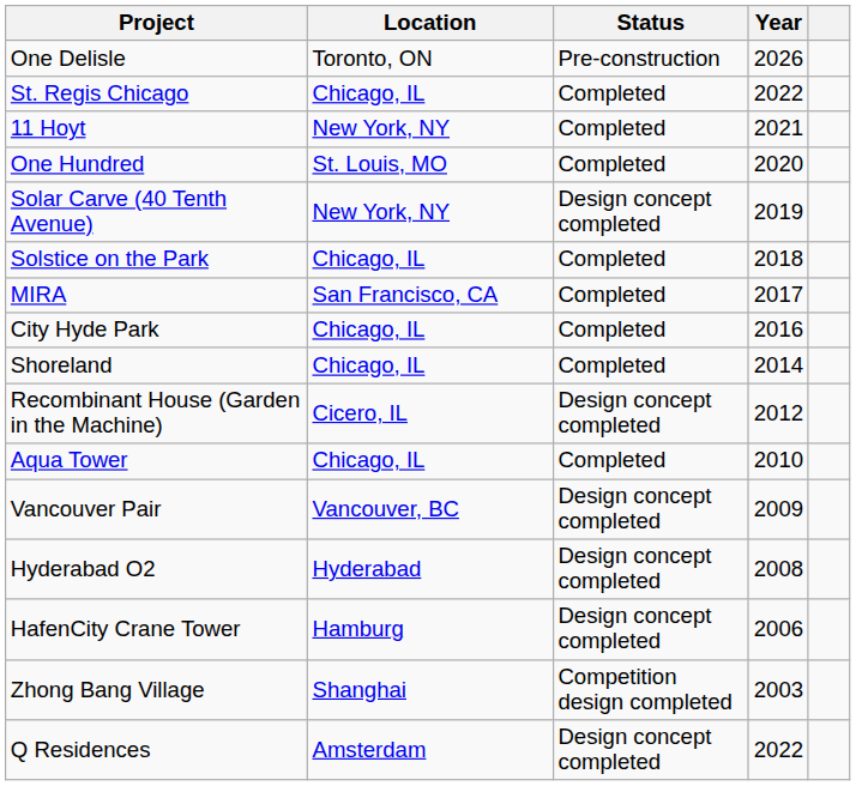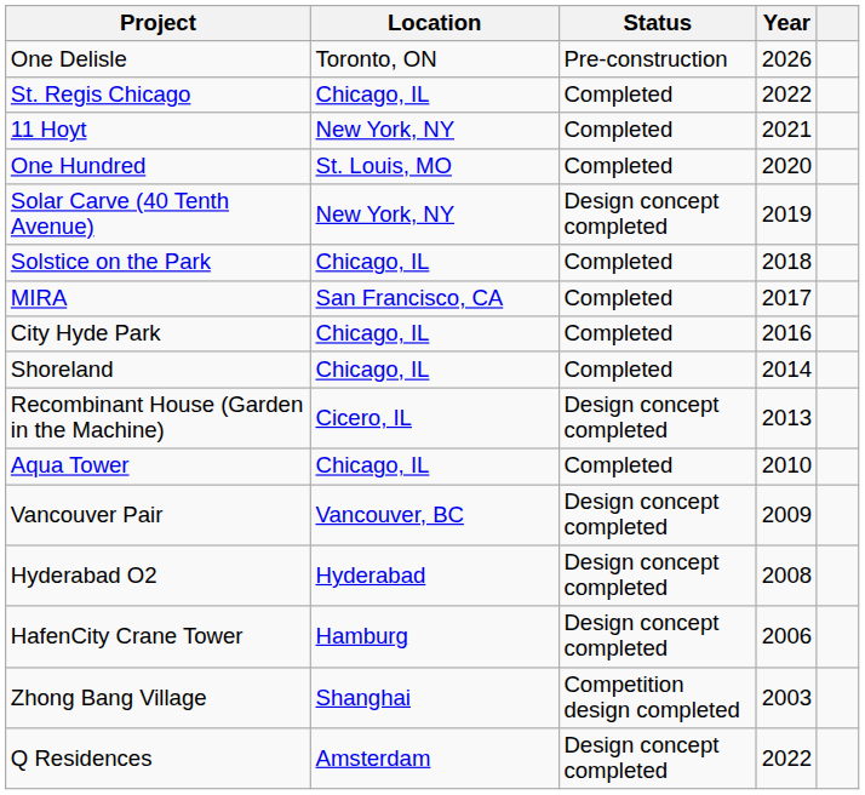 <table class="wikitable sortable">
 <tr>
 <th width="250">Project</th>
 <th width="200">Location</th>
 <th width="150">Status</th>
 <th align="center" width="30">Year</th>
 <th width="30"></th>
 </tr>
 <tr>
 <td>One Delisle</td>
 <td> Toronto, ON</td>
 <td>Pre-construction</td>
 <td>2026</td>
 <td></td>
 </tr>
 <tr>
 <td><a href='#'>St. Regis Chicago</a></td>
 <td align="left"> <a href='#'>Chicago, IL</a></td>
 <td>Completed</td>
 <td>2022</td>
 <td></td>
 </tr>
 <tr>
 <td><a href='#'>11 Hoyt</a></td>
 <td align="left"> <a href='#'>New York, NY</a></td>
 <td>Completed</td>
 <td>2021</td>
 <td></td>
 </tr>
 <tr>
 <td><a href='#'>One Hundred</a></td>
 <td> <a href='#'>St. Louis, MO</a></td>
 <td>Completed</td>
 <td>2020</td>
 <td></td>
 </tr>
 <tr>
 <td><a href='#'>Solar Carve (40 Tenth Avenue)</a></td>
 <td align="left"> <a href='#'>New York, NY</a></td>
 <td>Design concept completed</td>
 <td>2019</td>
 <td></td>
 </tr>
 <tr>
 <td><a href='#'>Solstice on the Park</a></td>
 <td align="left"> <a href='#'>Chicago, IL</a></td>
 <td>Completed</td>
 <td>2018</td>
 <td></td>
 </tr>
 <tr>
 <td><a href='#'>MIRA</a></td>
 <td align="left"> <a href='#'>San Francisco, CA</a></td>
 <td>Completed</td>
 <td>2017</td>
 <td></td>
 </tr>
 <tr>
 <td>City Hyde Park</td>
 <td align="left"> <a href='#'>Chicago, IL</a></td>
 <td>Completed</td>
 <td>2016</td>
 <td></td>
 </tr>
 <tr>
 <td>Shoreland</td>
 <td align=left> <a href='#'>Chicago, IL</a></td>
 <td>Completed</td>
 <td>2014</td>
 <td></td>
 </tr>
 <tr>
 <td>Recombinant House (Garden in the Machine)</td>
 <td align="left"> <a href='#'>Cicero, IL</a></td>
 <td>Design concept completed</td>
-<td>2012</td>
+<td>2013</td>
 <td></td>
 </tr>
 <tr>
 <td><a href='#'>Aqua Tower</a></td>
 <td align="left"> <a href='#'>Chicago, IL</a></td>
 <td>Completed</td>
 <td>2010</td>
 <td></td>
 </tr>
 <tr>
 <td>Vancouver Pair</td>
 <td align=left> <a href='#'>Vancouver, BC</a></td>
 <td>Design concept completed</td>
 <td>2009</td>
 <td></td>
 </tr>
 <tr>
 <td>Hyderabad O2</td>
 <td align="left"> <a href='#'>Hyderabad</a></td>
 <td>Design concept completed</td>
 <td>2008</td>
 <td></td>
 </tr>
 <tr>
 <td>HafenCity Crane Tower</td>
 <td align="left"> <a href='#'>Hamburg</a></td>
 <td>Design concept completed</td>
 <td>2006</td>
 <td></td>
 </tr>
 <tr>
 <td>Zhong Bang Village</td>
 <td align="left"> <a href='#'>Shanghai</a></td>
 <td>Competition design completed</td>
 <td>2003</td>
 <td></td>
 </tr>
 <tr>
 <td>Q Residences</td>
 <td> <a href='#'>Amsterdam</a></td>
 <td>Design concept completed</td>
 <td>2022</td>
 <td></td>
 </tr>
 </table>
